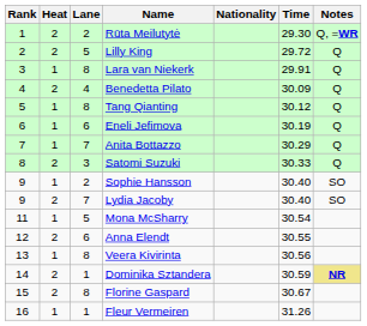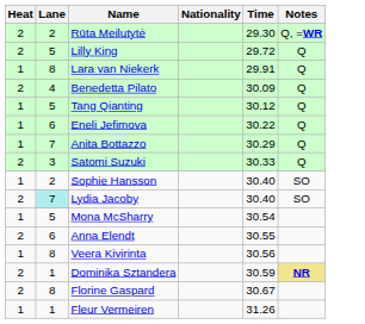 <table class="wikitable sortable" style="text-align:center">
 <tr>
-<th>Rank</th>
 <th>Heat</th>
 <th>Lane</th>
 <th>Name</th>
 <th>Nationality</th>
 <th>Time</th>
 <th>Notes</th>
 </tr>
 <tr bgcolor=ccffcc>
-<td>1</td>
 <td>2</td>
 <td>2</td>
 <td align=left><a href='#'>Rūta Meilutytė</a></td>
 <td align=left></td>
 <td>29.30</td>
 <td>Q, =<strong><a href='#'>WR</a></strong></td>
 </tr>
 <tr bgcolor=ccffcc>
 <td>2</td>
-<td>2</td>
 <td>5</td>
 <td align=left><a href='#'>Lilly King</a></td>
 <td align=left></td>
 <td>29.72</td>
 <td>Q</td>
 </tr>
 <tr bgcolor=ccffcc>
-<td>3</td>
 <td>1</td>
 <td>8</td>
 <td align=left><a href='#'>Lara van Niekerk</a></td>
 <td align=left></td>
 <td>29.91</td>
 <td>Q</td>
 </tr>
 <tr bgcolor=ccffcc>
-<td>4</td>
 <td>2</td>
 <td>4</td>
 <td align=left><a href='#'>Benedetta Pilato</a></td>
 <td align=left></td>
 <td>30.09</td>
 <td>Q</td>
 </tr>
 <tr bgcolor=ccffcc>
+<td>1</td>
 <td>5</td>
-<td>1</td>
-<td>8</td>
 <td align=left><a href='#'>Tang Qianting</a></td>
 <td align=left></td>
 <td>30.12</td>
 <td>Q</td>
 </tr>
 <tr bgcolor=ccffcc>
-<td>6</td>
 <td>1</td>
 <td>6</td>
 <td align=left><a href='#'>Eneli Jefimova</a></td>
 <td align=left></td>
-<td>30.19</td>
+<td>30.22</td>
 <td>Q</td>
 </tr>
 <tr bgcolor=ccffcc>
-<td>7</td>
 <td>1</td>
 <td>7</td>
 <td align=left><a href='#'>Anita Bottazzo</a></td>
 <td align=left></td>
 <td>30.29</td>
 <td>Q</td>
 </tr>
 <tr bgcolor=ccffcc>
-<td>8</td>
 <td>2</td>
 <td>3</td>
 <td align=left><a href='#'>Satomi Suzuki</a></td>
 <td align=left></td>
 <td>30.33</td>
 <td>Q</td>
 </tr>
 <tr>
-<td>9</td>
 <td>1</td>
 <td>2</td>
 <td align=left><a href='#'>Sophie Hansson</a></td>
 <td align=left></td>
 <td>30.40</td>
 <td>SO</td>
 </tr>
 <tr>
-<td>9</td>
 <td>2</td>
-<td>7</td>
+<td style="background: paleturquoise;">7</td>
 <td align=left><a href='#'>Lydia Jacoby</a></td>
 <td align=left></td>
 <td>30.40</td>
 <td>SO</td>
 </tr>
 <tr>
-<td>11</td>
 <td>1</td>
 <td>5</td>
 <td align=left><a href='#'>Mona McSharry</a></td>
 <td align=left></td>
 <td>30.54</td>
 <td></td>
 </tr>
 <tr>
-<td>12</td>
 <td>2</td>
 <td>6</td>
 <td align=left><a href='#'>Anna Elendt</a></td>
 <td align=left></td>
 <td>30.55</td>
 <td></td>
 </tr>
 <tr>
-<td>13</td>
 <td>1</td>
 <td>8</td>
 <td align=left><a href='#'>Veera Kivirinta</a></td>
 <td align=left></td>
 <td>30.56</td>
 <td></td>
 </tr>
 <tr>
-<td>14</td>
 <td>2</td>
 <td>1</td>
 <td align=left><a href='#'>Dominika Sztandera</a></td>
 <td align=left></td>
 <td>30.59</td>
 <td style="background: khaki;"><strong><a href='#'>NR</a></strong></td>
 </tr>
 <tr>
-<td>15</td>
 <td>2</td>
 <td>8</td>
 <td align=left><a href='#'>Florine Gaspard</a></td>
 <td align=left></td>
 <td>30.67</td>
 <td></td>
 </tr>
 <tr>
-<td>16</td>
 <td>1</td>
 <td>1</td>
 <td align=left><a href='#'>Fleur Vermeiren</a></td>
 <td align=left></td>
 <td>31.26</td>
 <td></td>
 </tr>
 </table>
